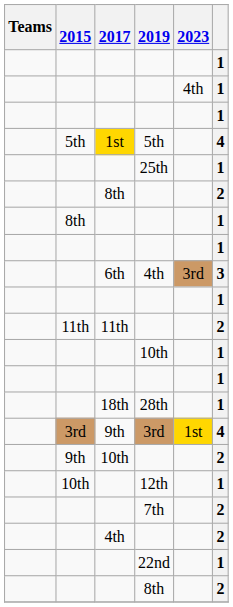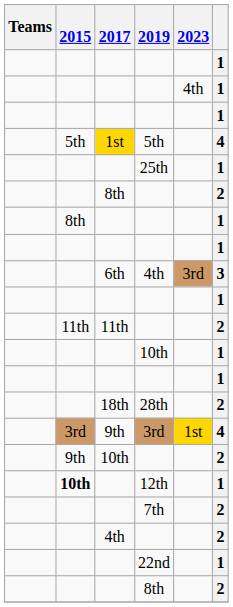 <table class="wikitable" style="font-size:95%; text-align: center;">
 <tr>
 <th>Teams</th>
 <th><br><a href='#'>2015</a></th>
 <th><br><a href='#'>2017</a></th>
 <th><br><a href='#'>2019</a></th>
 <th><br><a href='#'>2023</a></th>
 <th></th>
 </tr>
 <tr>
 <td align="left"></td>
 <td></td>
 <td></td>
 <td></td>
 <td></td>
 <th>1</th>
 </tr>
 <tr>
 <td align="left"></td>
 <td></td>
 <td></td>
 <td></td>
 <td>4th</td>
 <th>1</th>
 </tr>
 <tr>
 <td align="left"></td>
 <td></td>
 <td></td>
 <td></td>
 <td></td>
 <th>1</th>
 </tr>
 <tr>
 <td align="left"></td>
 <td>5th</td>
 <td bgcolor="gold">1st</td>
 <td>5th</td>
 <td></td>
 <th>4</th>
 </tr>
 <tr>
 <td align="left"></td>
 <td></td>
 <td></td>
 <td>25th</td>
 <td></td>
 <th>1</th>
 </tr>
 <tr>
 <td align="left"></td>
 <td></td>
 <td>8th</td>
 <td></td>
 <td></td>
 <th>2</th>
 </tr>
 <tr>
 <td align="left"></td>
 <td>8th</td>
 <td></td>
 <td></td>
 <td></td>
 <th>1</th>
 </tr>
 <tr>
 <td align="left"></td>
 <td></td>
 <td></td>
 <td></td>
 <td></td>
 <th>1</th>
 </tr>
 <tr>
 <td align="left"></td>
 <td></td>
 <td>6th</td>
 <td>4th</td>
 <td bgcolor="#cc9966">3rd</td>
 <th>3</th>
 </tr>
 <tr>
 <td align="left"></td>
 <td></td>
 <td></td>
 <td></td>
 <td></td>
 <th>1</th>
 </tr>
 <tr>
 <td align="left"></td>
 <td>11th</td>
 <td>11th</td>
 <td></td>
 <td></td>
 <th>2</th>
 </tr>
 <tr>
 <td align="left"></td>
 <td></td>
 <td></td>
 <td>10th</td>
 <td></td>
 <th>1</th>
 </tr>
 <tr>
 <td align="left"></td>
 <td></td>
 <td></td>
 <td></td>
 <td></td>
 <th>1</th>
 </tr>
 <tr>
 <td align="left"></td>
 <td></td>
 <td>18th</td>
 <td>28th</td>
 <td></td>
-<th>1</th>
+<th>2</th>
 </tr>
 <tr>
 <td align="left"></td>
 <td bgcolor="#cc9966">3rd</td>
 <td>9th</td>
 <td bgcolor="#cc9966">3rd</td>
 <td bgcolor="gold">1st</td>
 <th>4</th>
 </tr>
 <tr>
 <td align="left"></td>
 <td>9th</td>
 <td>10th</td>
 <td></td>
 <td></td>
 <th>2</th>
 </tr>
 <tr>
 <td align="left"></td>
-<td>10th</td>
+<td><strong>10th</strong></td>
 <td></td>
 <td>12th</td>
 <td></td>
 <th>1</th>
 </tr>
 <tr>
 <td align="left"></td>
 <td></td>
 <td></td>
 <td>7th</td>
 <td></td>
 <th>2</th>
 </tr>
 <tr>
 <td align="left"></td>
 <td></td>
 <td>4th</td>
 <td></td>
 <td></td>
 <th>2</th>
 </tr>
 <tr>
 <td align="left"></td>
 <td></td>
 <td></td>
 <td>22nd</td>
 <td></td>
 <th>1</th>
 </tr>
 <tr>
 <td align="left"></td>
 <td></td>
 <td></td>
 <td>8th</td>
 <td></td>
 <th>2</th>
 </tr>
 <tr>
 </tr>
 </table>
